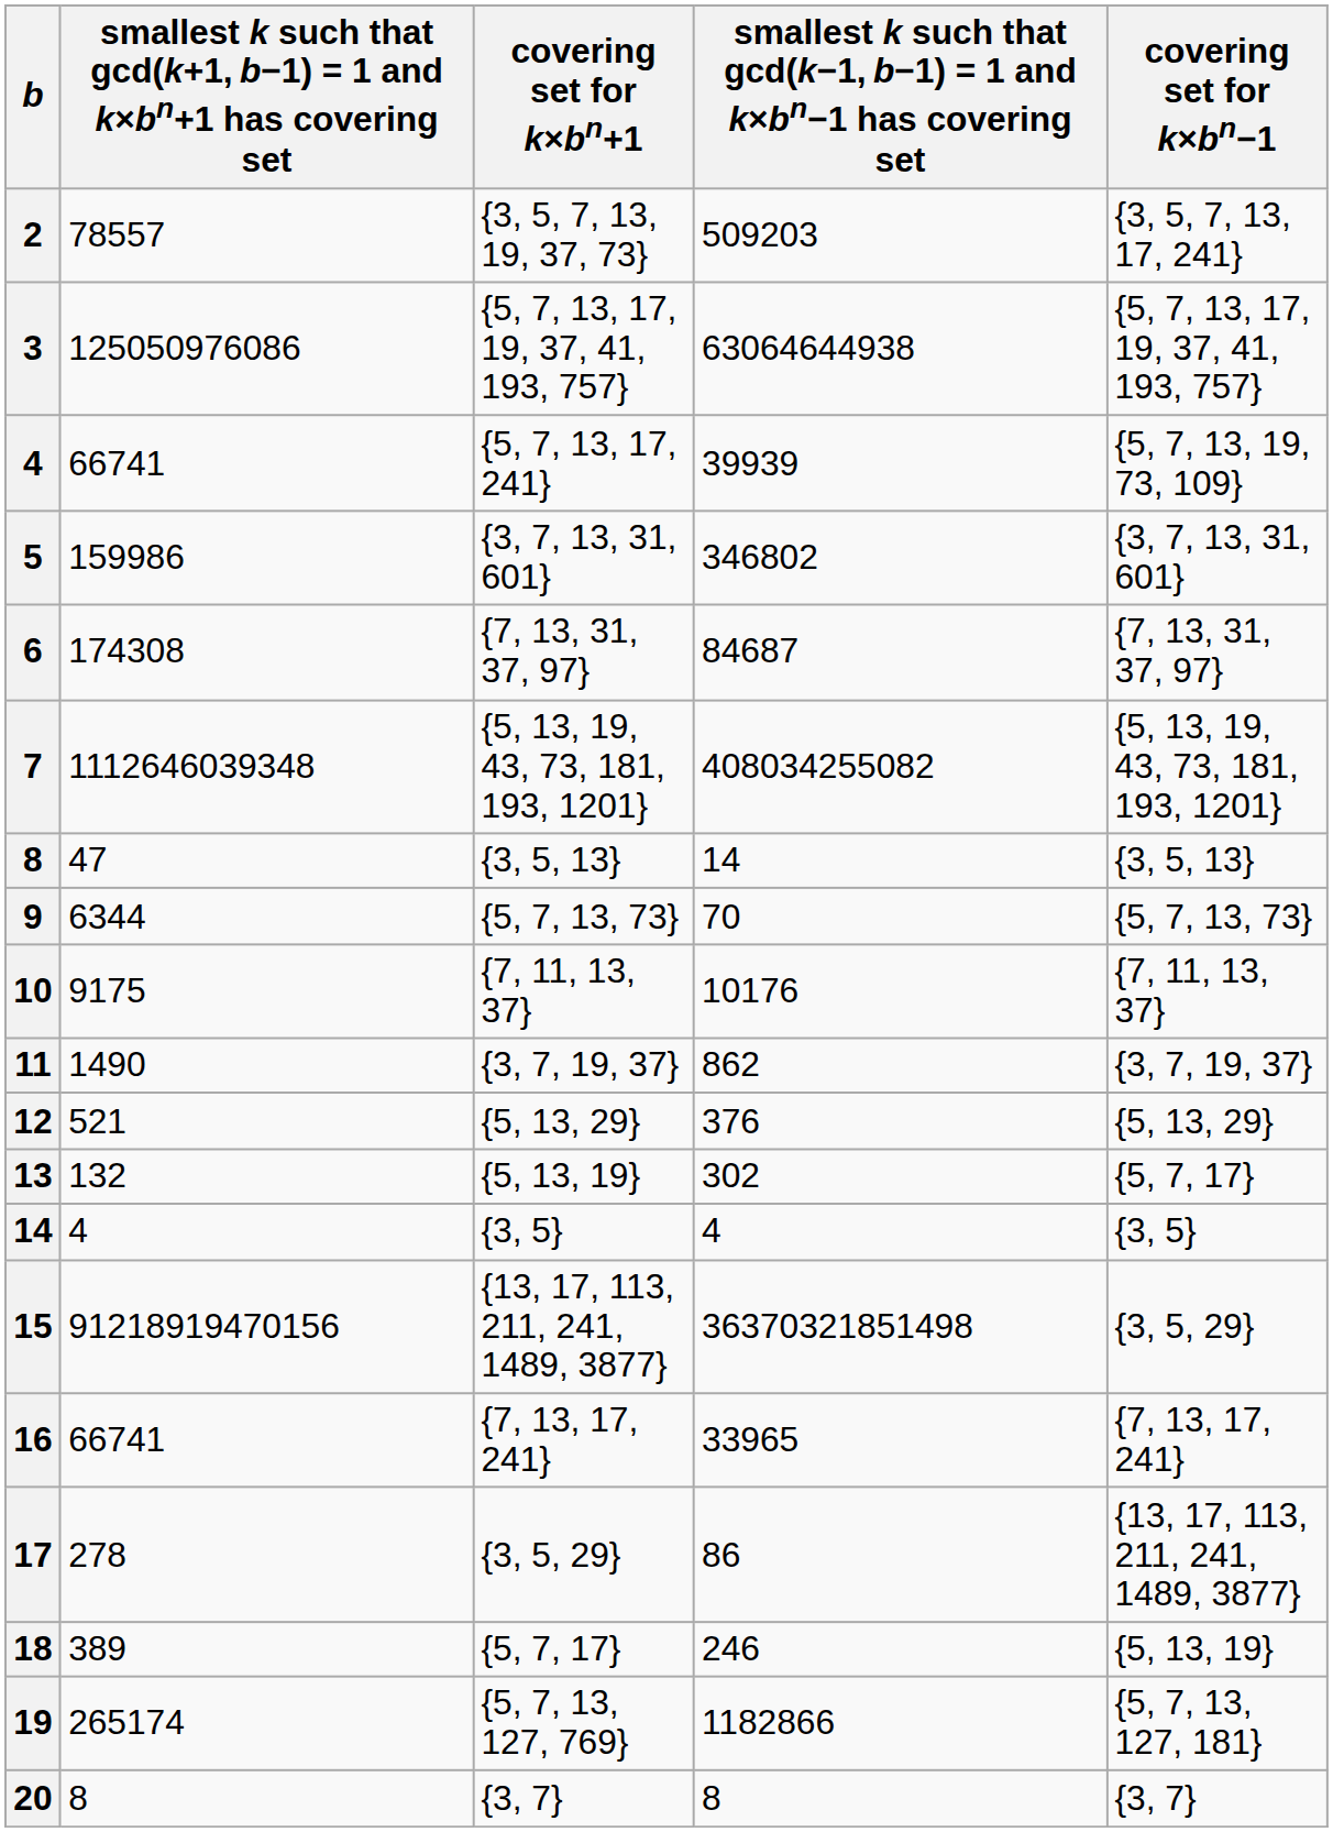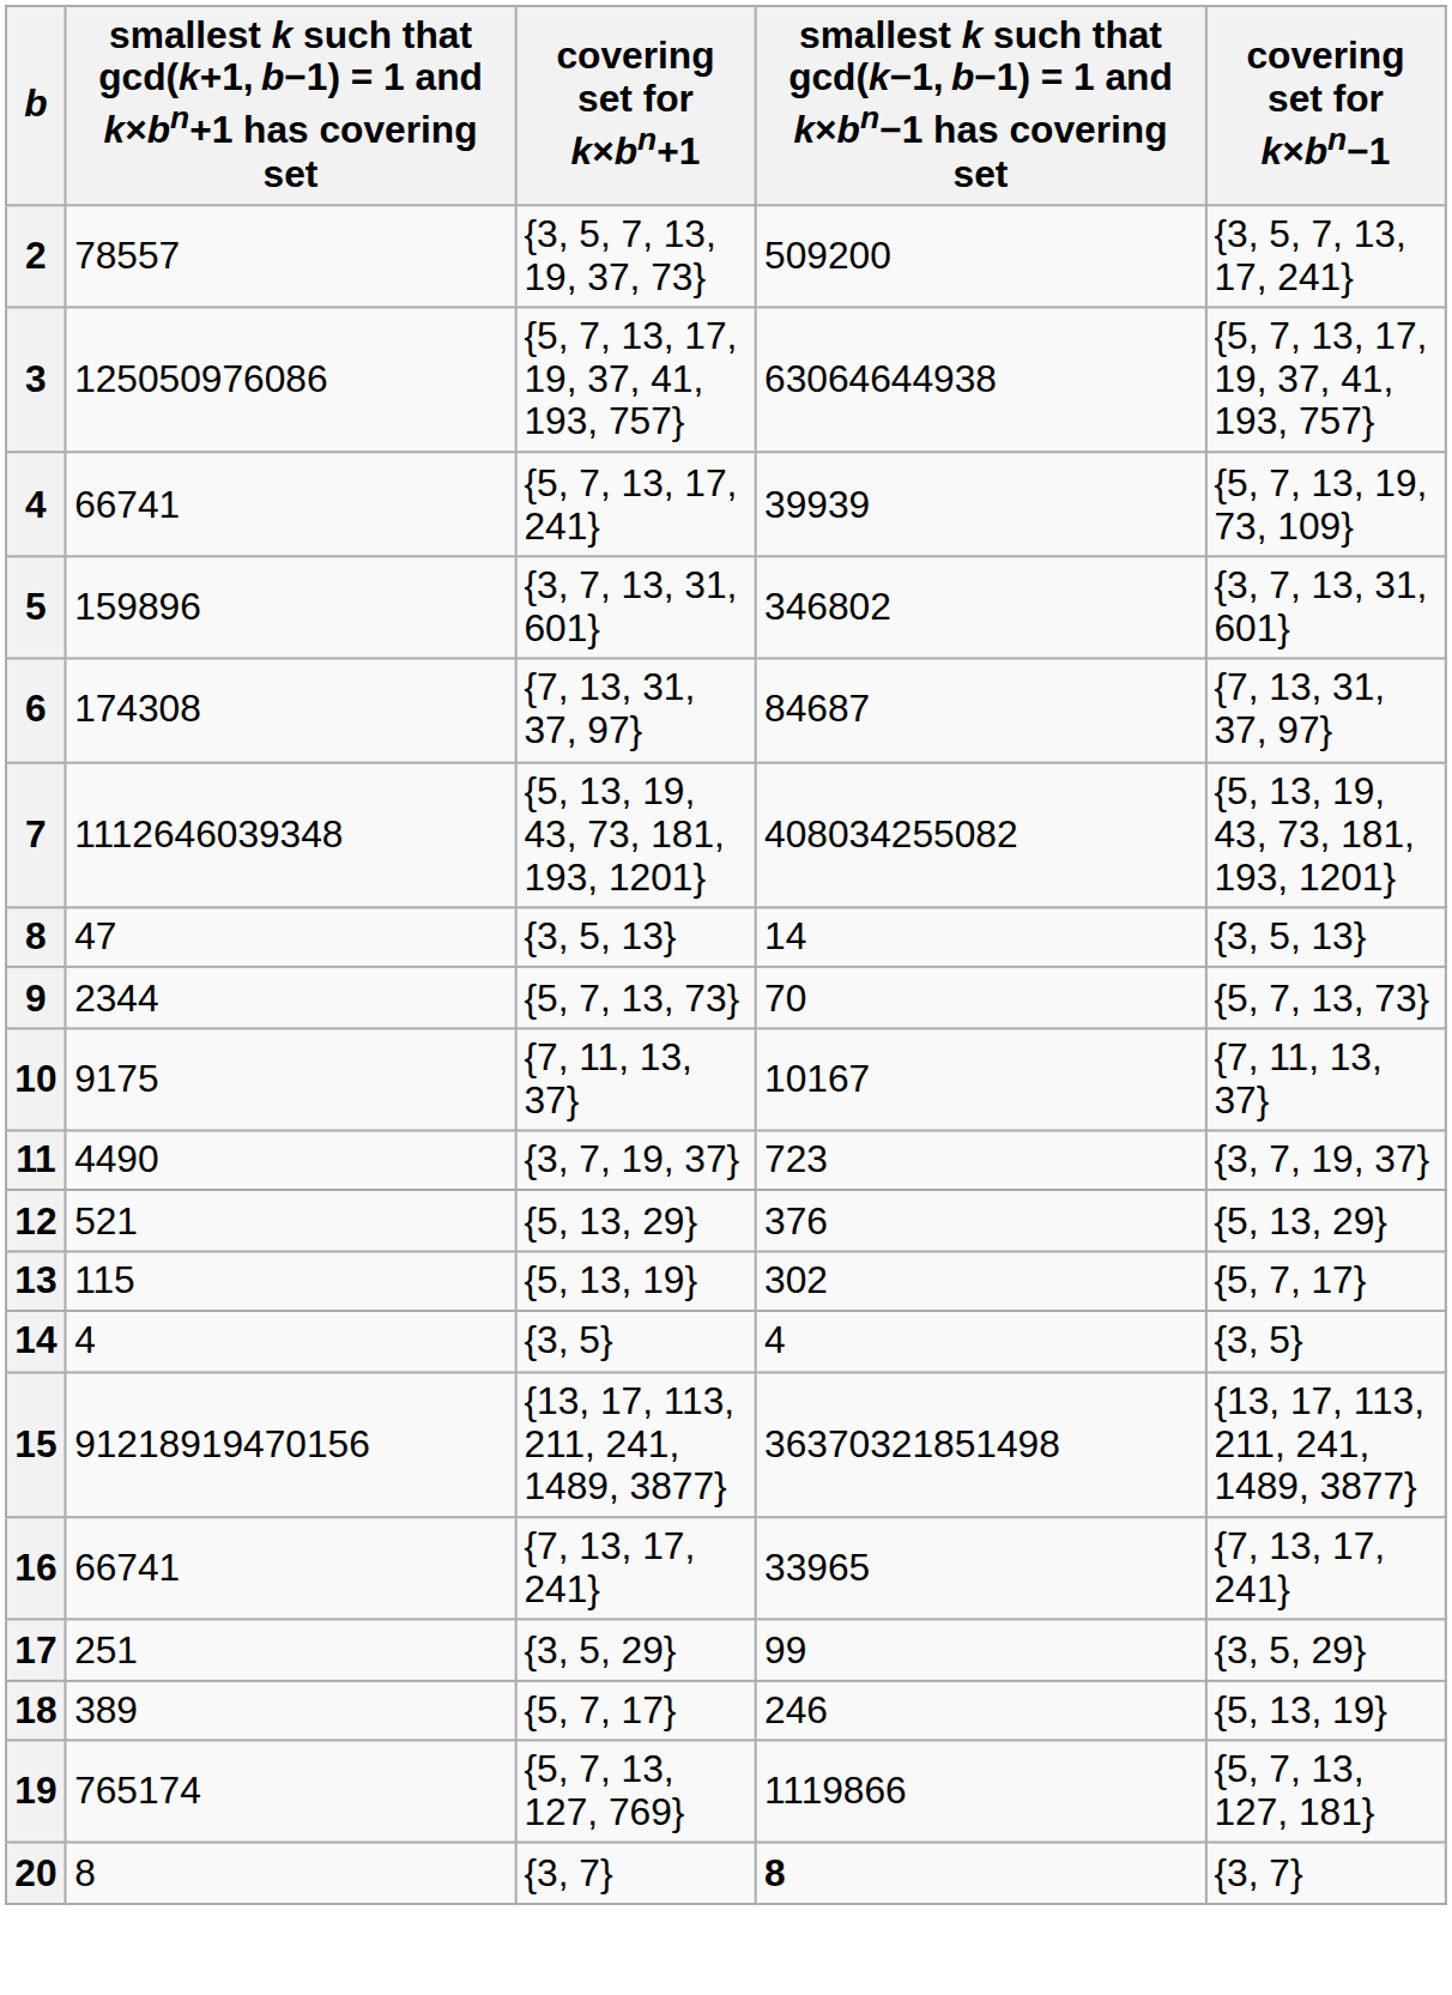 <table class=wikitable>
 <tr>
 <th><em>b</em></th>
 <th>smallest <em>k</em> such that gcd(<em>k</em>+1, <em>b</em>−1) = 1 and <em>k</em>×<em>b</em><sup><em>n</em></sup>+1 has covering set</th>
 <th>covering set for <em>k</em>×<em>b</em><sup><em>n</em></sup>+1</th>
 <th>smallest <em>k</em> such that gcd(<em>k</em>−1, <em>b</em>−1) = 1 and <em>k</em>×<em>b</em><sup><em>n</em></sup>−1 has covering set</th>
 <th>covering set for <em>k</em>×<em>b</em><sup><em>n</em></sup>−1</th>
 </tr>
 <tr>
 <th>2</th>
 <td>78557</td>
 <td>{3, 5, 7, 13, 19, 37, 73}</td>
-<td>509203</td>
+<td>509200</td>
 <td>{3, 5, 7, 13, 17, 241}</td>
 </tr>
 <tr>
 <th>3</th>
 <td>125050976086</td>
 <td>{5, 7, 13, 17, 19, 37, 41, 193, 757}</td>
 <td>63064644938</td>
 <td>{5, 7, 13, 17, 19, 37, 41, 193, 757}</td>
 </tr>
 <tr>
 <th>4</th>
 <td>66741</td>
 <td>{5, 7, 13, 17, 241}</td>
 <td>39939</td>
 <td>{5, 7, 13, 19, 73, 109}</td>
 </tr>
 <tr>
 <th>5</th>
-<td>159986</td>
+<td>159896</td>
 <td>{3, 7, 13, 31, 601}</td>
 <td>346802</td>
 <td>{3, 7, 13, 31, 601}</td>
 </tr>
 <tr>
 <th>6</th>
 <td>174308</td>
 <td>{7, 13, 31, 37, 97}</td>
 <td>84687</td>
 <td>{7, 13, 31, 37, 97}</td>
 </tr>
 <tr>
 <th>7</th>
 <td>1112646039348</td>
 <td>{5, 13, 19, 43, 73, 181, 193, 1201}</td>
 <td>408034255082</td>
 <td>{5, 13, 19, 43, 73, 181, 193, 1201}</td>
 </tr>
 <tr>
 <th>8</th>
 <td>47</td>
 <td>{3, 5, 13}</td>
 <td>14</td>
 <td>{3, 5, 13}</td>
 </tr>
 <tr>
 <th>9</th>
-<td>6344</td>
+<td>2344</td>
 <td>{5, 7, 13, 73}</td>
 <td>70</td>
 <td>{5, 7, 13, 73}</td>
 </tr>
 <tr>
 <th>10</th>
 <td>9175</td>
 <td>{7, 11, 13, 37}</td>
-<td>10176</td>
+<td>10167</td>
 <td>{7, 11, 13, 37}</td>
 </tr>
 <tr>
 <th>11</th>
-<td>1490</td>
+<td>4490</td>
 <td>{3, 7, 19, 37}</td>
-<td>862</td>
+<td>723</td>
 <td>{3, 7, 19, 37}</td>
 </tr>
 <tr>
 <th>12</th>
 <td>521</td>
 <td>{5, 13, 29}</td>
 <td>376</td>
 <td>{5, 13, 29}</td>
 </tr>
 <tr>
 <th>13</th>
-<td>132</td>
+<td>115</td>
 <td>{5, 13, 19}</td>
 <td>302</td>
 <td>{5, 7, 17}</td>
 </tr>
 <tr>
 <th>14</th>
 <td>4</td>
 <td>{3, 5}</td>
 <td>4</td>
 <td>{3, 5}</td>
 </tr>
 <tr>
 <th>15</th>
 <td>91218919470156</td>
 <td>{13, 17, 113, 211, 241, 1489, 3877}</td>
 <td>36370321851498</td>
-<td>{3, 5, 29}</td>
+<td>{13, 17, 113, 211, 241, 1489, 3877}</td>
 </tr>
 <tr>
 <th>16</th>
 <td>66741</td>
 <td>{7, 13, 17, 241}</td>
 <td>33965</td>
 <td>{7, 13, 17, 241}</td>
 </tr>
 <tr>
 <th>17</th>
-<td>278</td>
+<td>251</td>
 <td>{3, 5, 29}</td>
-<td>86</td>
-<td>{13, 17, 113, 211, 241, 1489, 3877}</td>
+<td>99</td>
+<td>{3, 5, 29}</td>
 </tr>
 <tr>
 <th>18</th>
 <td>389</td>
 <td>{5, 7, 17}</td>
 <td>246</td>
 <td>{5, 13, 19}</td>
 </tr>
 <tr>
 <th>19</th>
-<td>265174</td>
+<td>765174</td>
 <td>{5, 7, 13, 127, 769}</td>
-<td>1182866</td>
+<td>1119866</td>
 <td>{5, 7, 13, 127, 181}</td>
 </tr>
 <tr>
 <th>20</th>
 <td>8</td>
 <td>{3, 7}</td>
-<td>8</td>
+<td><strong>8</strong></td>
 <td>{3, 7}</td>
 </tr>
 </table>
